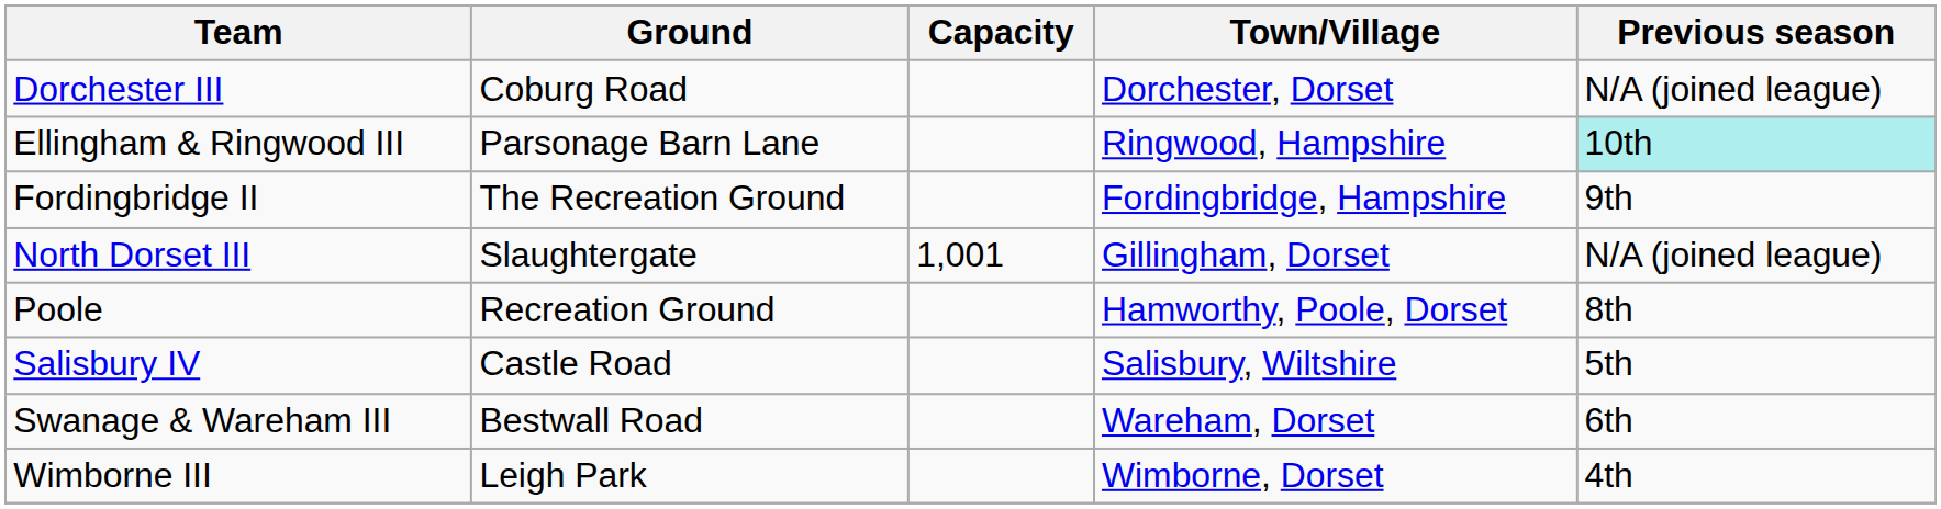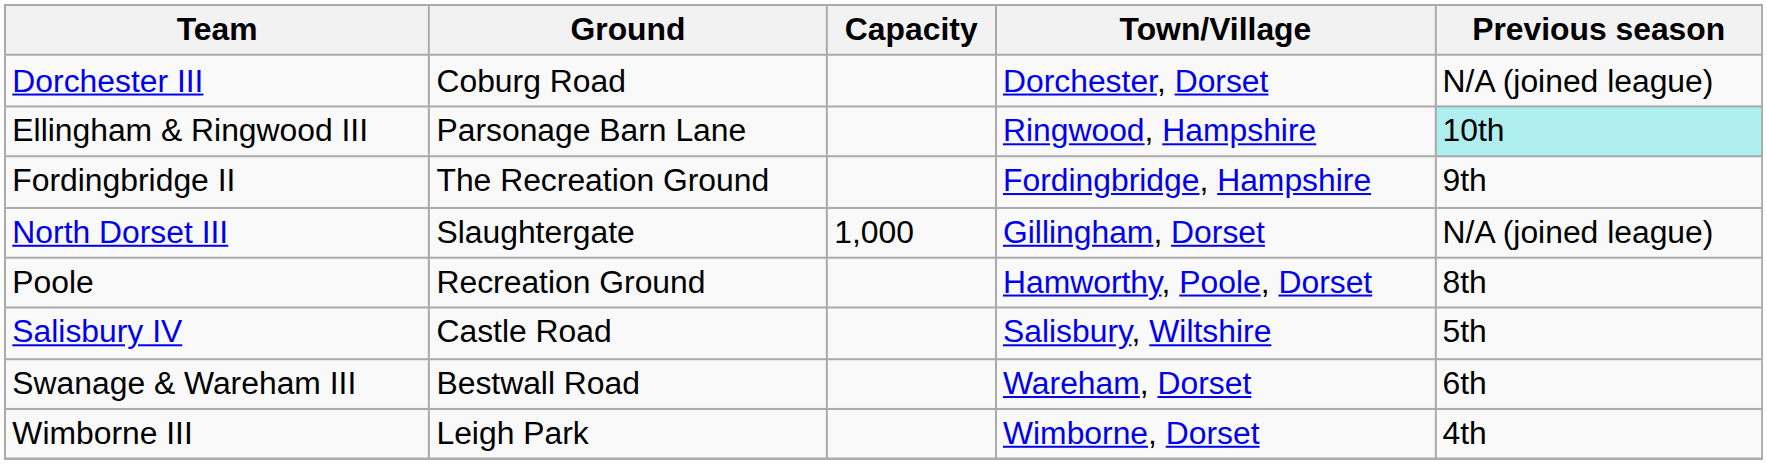 <table class="wikitable sortable" width=100%>
 <tr>
 <th>Team</th>
 <th>Ground</th>
 <th>Capacity</th>
 <th>Town/Village</th>
 <th>Previous season</th>
 </tr>
 <tr>
 <td><a href='#'>Dorchester III</a></td>
 <td>Coburg Road</td>
 <td></td>
 <td><a href='#'>Dorchester</a>, <a href='#'>Dorset</a></td>
 <td>N/A (joined league)</td>
 </tr>
 <tr>
 <td>Ellingham & Ringwood III</td>
 <td>Parsonage Barn Lane</td>
 <td></td>
 <td><a href='#'>Ringwood</a>, <a href='#'>Hampshire</a></td>
 <td style="background: paleturquoise;">10th</td>
 </tr>
 <tr>
 <td>Fordingbridge II</td>
 <td>The Recreation Ground</td>
 <td></td>
 <td><a href='#'>Fordingbridge</a>, <a href='#'>Hampshire</a></td>
 <td>9th</td>
 </tr>
 <tr>
 <td><a href='#'>North Dorset III</a></td>
 <td>Slaughtergate</td>
-<td>1,001</td>
+<td>1,000</td>
 <td><a href='#'>Gillingham</a>, <a href='#'>Dorset</a></td>
 <td>N/A (joined league)</td>
 </tr>
 <tr>
 <td>Poole</td>
 <td>Recreation Ground</td>
 <td></td>
 <td><a href='#'>Hamworthy</a>, <a href='#'>Poole</a>, <a href='#'>Dorset</a></td>
 <td>8th</td>
 </tr>
 <tr>
 <td><a href='#'>Salisbury IV</a></td>
 <td>Castle Road</td>
 <td></td>
 <td><a href='#'>Salisbury</a>, <a href='#'>Wiltshire</a></td>
 <td>5th</td>
 </tr>
 <tr>
 <td>Swanage & Wareham III</td>
 <td>Bestwall Road</td>
 <td></td>
 <td><a href='#'>Wareham</a>, <a href='#'>Dorset</a></td>
 <td>6th</td>
 </tr>
 <tr>
 <td>Wimborne III</td>
 <td>Leigh Park</td>
 <td></td>
 <td><a href='#'>Wimborne</a>, <a href='#'>Dorset</a></td>
 <td>4th</td>
 </tr>
 <tr>
 </tr>
 </table>
